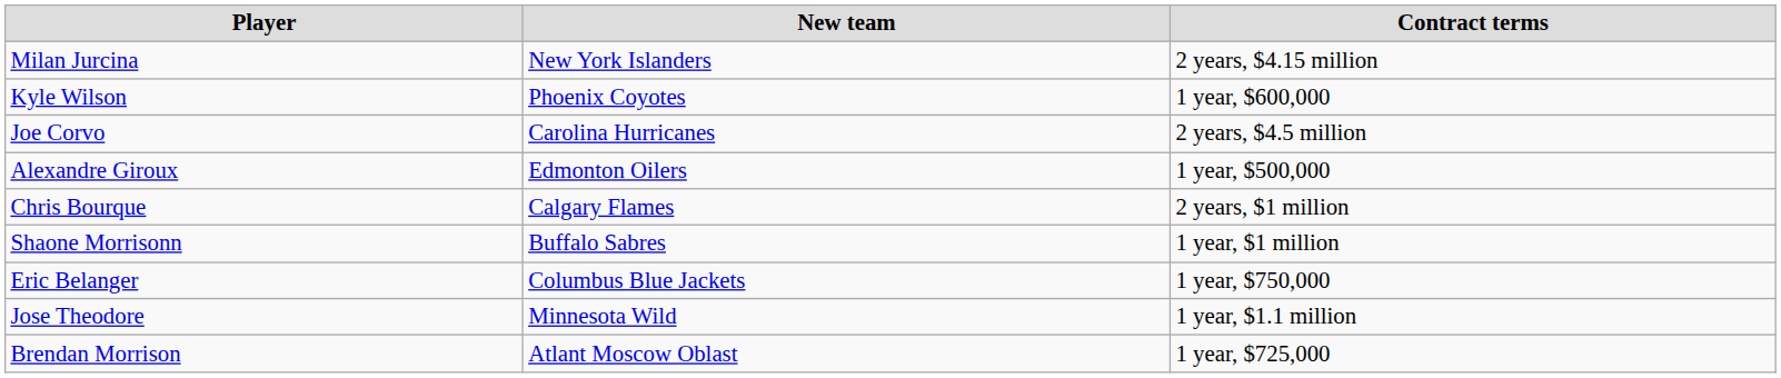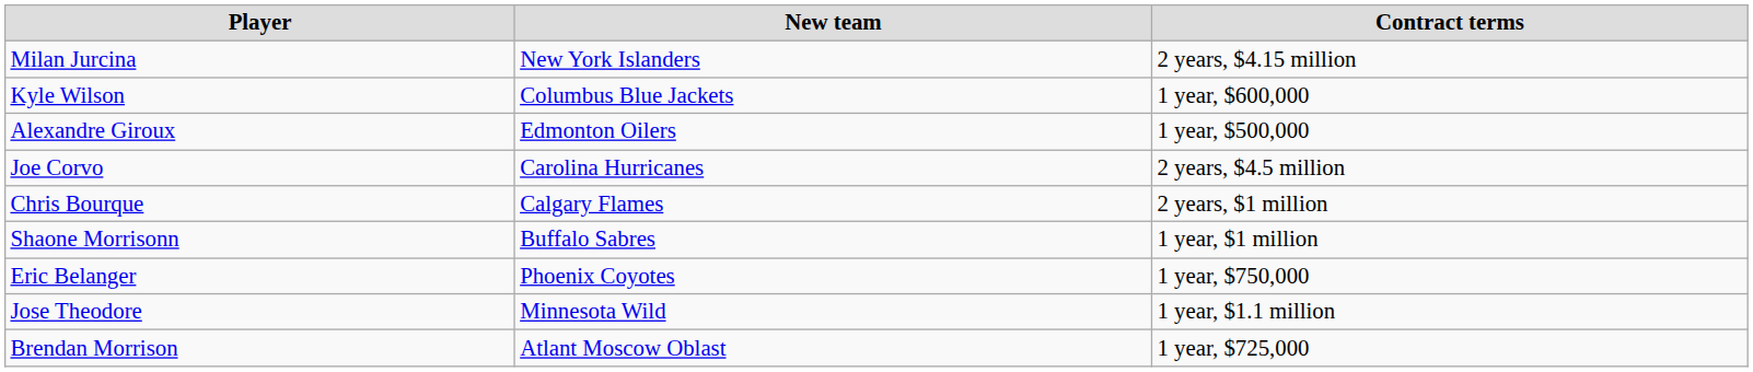 <table class="wikitable" width=97%>
 <tr align="center"  bgcolor="#dddddd">
 <td><strong>Player</strong></td>
 <td><strong>New team</strong></td>
 <td><strong>Contract terms</strong></td>
 </tr>
 <tr>
 <td><a href='#'>Milan Jurcina</a></td>
 <td><a href='#'>New York Islanders</a></td>
 <td>2 years, $4.15 million</td>
 </tr>
 <tr>
 <td><a href='#'>Kyle Wilson</a></td>
-<td><a href='#'>Phoenix Coyotes</a></td>
+<td><a href='#'>Columbus Blue Jackets</a></td>
 <td>1 year, $600,000</td>
+</tr>
+<tr>
+<td><a href='#'>Alexandre Giroux</a></td>
+<td><a href='#'>Edmonton Oilers</a></td>
+<td>1 year, $500,000</td>
 </tr>
 <tr>
 <td><a href='#'>Joe Corvo</a></td>
 <td><a href='#'>Carolina Hurricanes</a></td>
 <td>2 years, $4.5 million</td>
-</tr>
-<tr>
-<td><a href='#'>Alexandre Giroux</a></td>
-<td><a href='#'>Edmonton Oilers</a></td>
-<td>1 year, $500,000</td>
 </tr>
 <tr>
 <td><a href='#'>Chris Bourque</a></td>
 <td><a href='#'>Calgary Flames</a></td>
 <td>2 years, $1 million</td>
 </tr>
 <tr>
 <td><a href='#'>Shaone Morrisonn</a></td>
 <td><a href='#'>Buffalo Sabres</a></td>
 <td>1 year, $1 million</td>
 </tr>
 <tr>
 <td><a href='#'>Eric Belanger</a></td>
-<td><a href='#'>Columbus Blue Jackets</a></td>
+<td><a href='#'>Phoenix Coyotes</a></td>
 <td>1 year, $750,000</td>
 </tr>
 <tr>
 <td><a href='#'>Jose Theodore</a></td>
 <td><a href='#'>Minnesota Wild</a></td>
 <td>1 year, $1.1 million</td>
 </tr>
 <tr>
 <td><a href='#'>Brendan Morrison</a></td>
 <td><a href='#'>Atlant Moscow Oblast</a></td>
 <td>1 year, $725,000</td>
 </tr>
 </table>
